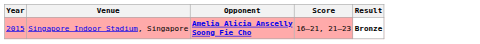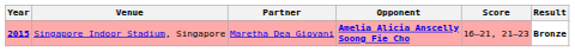 <table class="sortable wikitable" style="font-size: 90%">
 <tr>
 <th>Year</th>
 <th>Venue</th>
+<th>Partner</th>
 <th>Opponent</th>
 <th>Score</th>
 <th>Result</th>
 </tr>
 <tr style="background:#FFAAAA">
-<td align="centre"><a href='#'>2015</a></td>
+<td align="centre"><strong><a href='#'>2015</a></strong></td>
 <td align="left"><a href='#'>Singapore Indoor Stadium</a>, Singapore</td>
+<td align="left"> <a href='#'>Maretha Dea Giovani</a></td>
 <td align="left"><strong> <a href='#'>Amelia Alicia Anscelly</a><br> <a href='#'>Soong Fie Cho</a></strong></td>
 <td align="left">16–21, 21–23</td>
 <td style="text-align:left; background:white"> <strong>Bronze</strong></td>
 </tr>
 </table>
